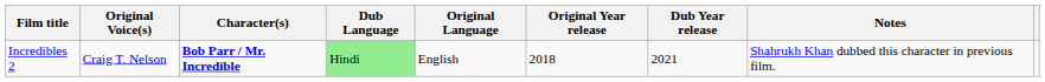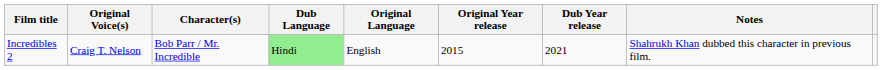 <table class="wikitable">
 <tr>
 <th>Film title</th>
 <th>Original Voice(s)</th>
 <th>Character(s)</th>
 <th>Dub Language</th>
 <th>Original Language</th>
 <th>Original Year release</th>
 <th>Dub Year release</th>
 <th>Notes</th>
 <th></th>
 </tr>
 <tr>
 <td><a href='#'>Incredibles 2</a></td>
 <td><a href='#'>Craig T. Nelson</a></td>
-<td><strong><a href='#'>Bob Parr / Mr. Incredible</a></strong></td>
+<td><a href='#'>Bob Parr / Mr. Incredible</a></td>
 <td style="background: lightgreen;">Hindi</td>
 <td>English</td>
-<td>2018</td>
+<td>2015</td>
 <td>2021</td>
 <td><a href='#'>Shahrukh Khan</a> dubbed this character in previous film.</td>
 <td></td>
 </tr>
 </table>
